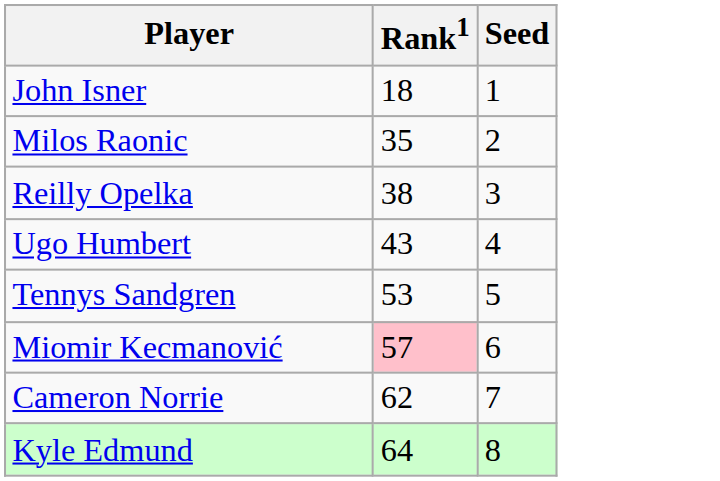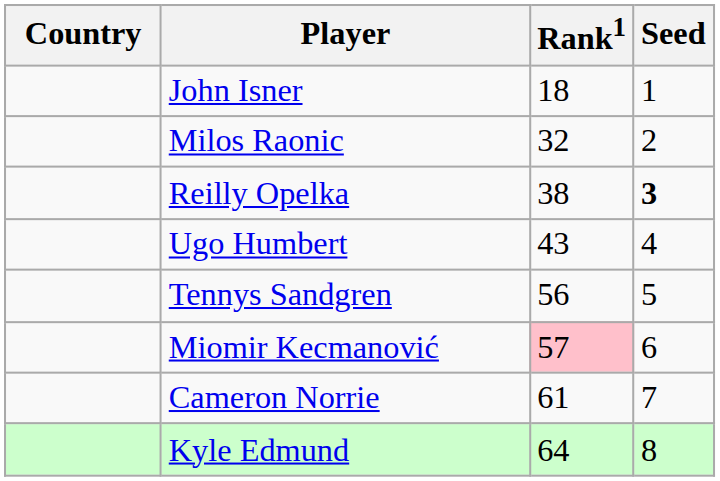 <table class="sortable wikitable">
 <tr>
+<th width="70">Country</th>
 <th width="175">Player</th>
 <th>Rank<sup>1</sup></th>
 <th>Seed</th>
 </tr>
 <tr>
+<td></td>
 <td><a href='#'>John Isner</a></td>
 <td>18</td>
 <td>1</td>
 </tr>
 <tr>
+<td></td>
 <td><a href='#'>Milos Raonic</a></td>
-<td>35</td>
+<td>32</td>
 <td>2</td>
 </tr>
 <tr>
+<td></td>
 <td><a href='#'>Reilly Opelka</a></td>
 <td>38</td>
-<td>3</td>
+<td><strong>3</strong></td>
 </tr>
 <tr>
+<td></td>
 <td><a href='#'>Ugo Humbert</a></td>
 <td>43</td>
 <td>4</td>
 </tr>
 <tr>
+<td></td>
 <td><a href='#'>Tennys Sandgren</a></td>
-<td>53</td>
+<td>56</td>
 <td>5</td>
 </tr>
 <tr>
+<td></td>
 <td><a href='#'>Miomir Kecmanović</a></td>
 <td style="background: pink;">57</td>
 <td>6</td>
 </tr>
 <tr>
+<td></td>
 <td><a href='#'>Cameron Norrie</a></td>
-<td>62</td>
+<td>61</td>
 <td>7</td>
 </tr>
 <tr style="background:#cfc;">
+<td></td>
 <td><a href='#'>Kyle Edmund</a></td>
 <td>64</td>
 <td>8</td>
 </tr>
 </table>
